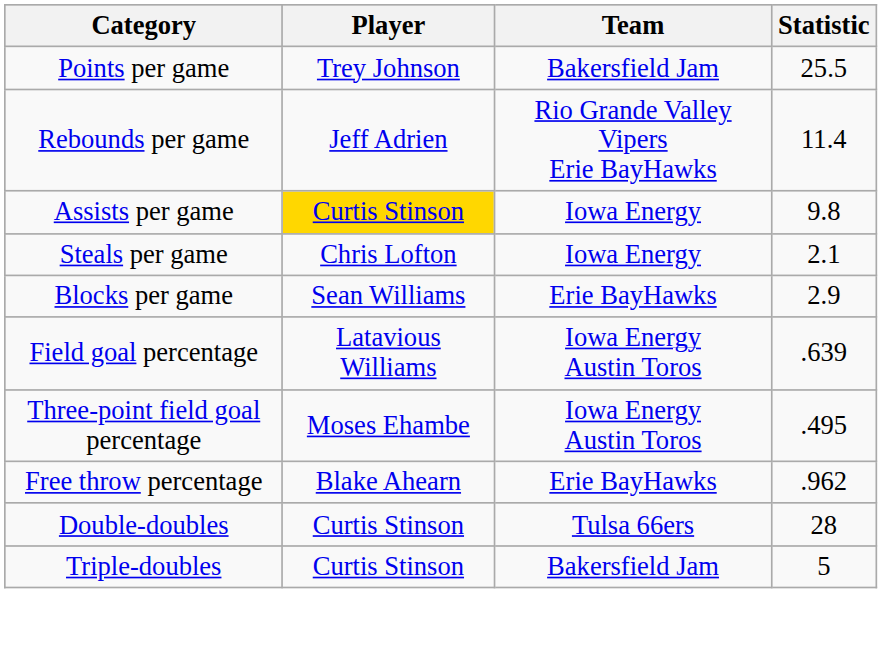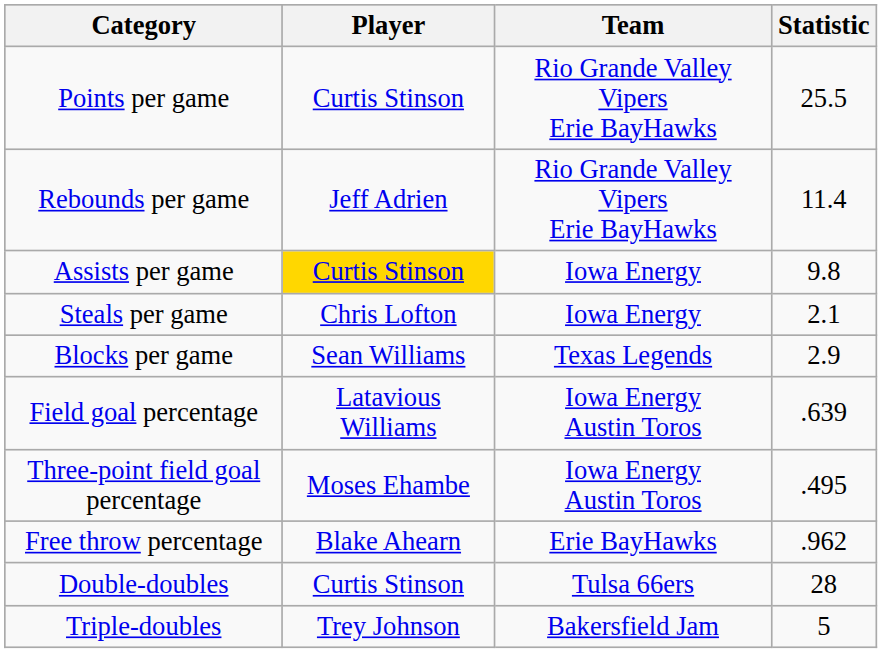 <table class="wikitable" style="text-align:center">
 <tr>
 <th style="width:160px">Category</th>
 <th style="width:120px">Player</th>
 <th style="width:160px">Team</th>
 <th style="width:40px">Statistic</th>
 </tr>
 <tr>
 <td><a href='#'>Points</a> per game</td>
-<td><a href='#'>Trey Johnson</a></td>
-<td><a href='#'>Bakersfield Jam</a></td>
+<td><a href='#'>Curtis Stinson</a></td>
+<td><a href='#'>Rio Grande Valley Vipers</a><br><a href='#'>Erie BayHawks</a></td>
 <td>25.5</td>
 </tr>
 <tr>
 <td><a href='#'>Rebounds</a> per game</td>
 <td><a href='#'>Jeff Adrien</a></td>
 <td><a href='#'>Rio Grande Valley Vipers</a><br><a href='#'>Erie BayHawks</a></td>
 <td>11.4</td>
 </tr>
 <tr>
 <td><a href='#'>Assists</a> per game</td>
 <td style="background: gold;"><a href='#'>Curtis Stinson</a></td>
 <td><a href='#'>Iowa Energy</a></td>
 <td>9.8</td>
 </tr>
 <tr>
 <td><a href='#'>Steals</a> per game</td>
 <td><a href='#'>Chris Lofton</a></td>
 <td><a href='#'>Iowa Energy</a></td>
 <td>2.1</td>
 </tr>
 <tr>
 <td><a href='#'>Blocks</a> per game</td>
 <td><a href='#'>Sean Williams</a></td>
-<td><a href='#'>Erie BayHawks</a></td>
+<td><a href='#'>Texas Legends</a></td>
 <td>2.9</td>
 </tr>
 <tr>
 <td><a href='#'>Field goal</a> percentage</td>
 <td><a href='#'>Latavious Williams</a></td>
 <td><a href='#'>Iowa Energy</a><br><a href='#'>Austin Toros</a></td>
 <td>.639</td>
 </tr>
 <tr>
 <td><a href='#'>Three-point field goal</a> percentage</td>
 <td><a href='#'>Moses Ehambe</a></td>
 <td><a href='#'>Iowa Energy</a><br><a href='#'>Austin Toros</a></td>
 <td>.495</td>
 </tr>
 <tr>
 <td><a href='#'>Free throw</a> percentage</td>
 <td><a href='#'>Blake Ahearn</a></td>
 <td><a href='#'>Erie BayHawks</a></td>
 <td>.962</td>
 </tr>
 <tr>
 <td><a href='#'>Double-doubles</a></td>
 <td><a href='#'>Curtis Stinson</a></td>
 <td><a href='#'>Tulsa 66ers</a></td>
 <td>28</td>
 </tr>
 <tr>
 <td><a href='#'>Triple-doubles</a></td>
-<td><a href='#'>Curtis Stinson</a></td>
+<td><a href='#'>Trey Johnson</a></td>
 <td><a href='#'>Bakersfield Jam</a></td>
 <td>5</td>
 </tr>
 </table>
